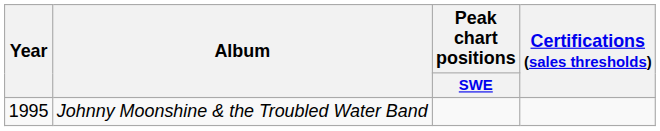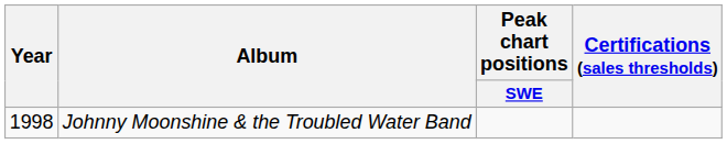 <table class="wikitable" style="text-align:center;">
 <tr>
 <th rowspan="2">Year</th>
 <th rowspan="2">Album</th>
 <th colspan="1">Peak chart positions</th>
 <th rowspan="2"><a href='#'>Certifications</a><br><small>(<a href='#'>sales thresholds</a>)</small></th>
 </tr>
 <tr style="font-size:smaller;">
 <th width="35"><a href='#'>SWE</a><br></th>
 </tr>
 <tr>
-<td>1995</td>
+<td>1998</td>
 <td align="left"><em>Johnny Moonshine & the Troubled Water Band</em></td>
 <td></td>
 <td></td>
 </tr>
 </table>
